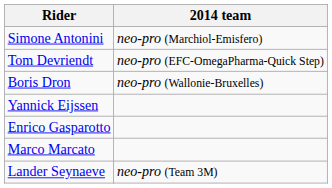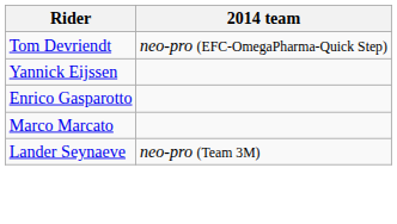 <table class="wikitable">
 <tr>
 <th>Rider</th>
 <th>2014 team</th>
 </tr>
 <tr>
-<td><a href='#'>Simone Antonini</a></td>
-<td><em>neo-pro</em> <small>(Marchiol-Emisfero)</small></td>
-</tr>
-<tr>
 <td><a href='#'>Tom Devriendt</a></td>
 <td><em>neo-pro</em> <small>(EFC-OmegaPharma-Quick Step)</small></td>
-</tr>
-<tr>
-<td><a href='#'>Boris Dron</a></td>
-<td><em>neo-pro</em> <small>(Wallonie-Bruxelles)</small></td>
 </tr>
 <tr>
 <td><a href='#'>Yannick Eijssen</a></td>
 <td></td>
 </tr>
 <tr>
 <td><a href='#'>Enrico Gasparotto</a></td>
 <td></td>
 </tr>
 <tr>
 <td><a href='#'>Marco Marcato</a></td>
 <td></td>
 </tr>
 <tr>
 <td><a href='#'>Lander Seynaeve</a></td>
 <td><em>neo-pro</em> <small>(Team 3M)</small></td>
 </tr>
 </table>
